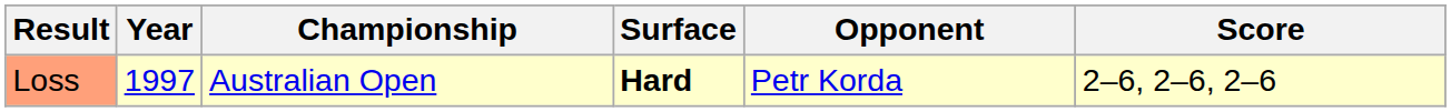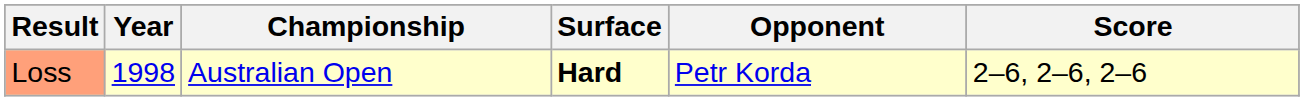 <table class="sortable wikitable">
 <tr>
 <th style="width:40px">Result</th>
 <th style="width:35px">Year</th>
 <th style="width:200px">Championship</th>
 <th style="width:50px">Surface</th>
 <th style="width:160px">Opponent</th>
 <th style="width:180px" class="unsortable">Score</th>
 </tr>
 <tr style="background:#ffc;">
 <td style="background:#ffa07a;">Loss</td>
-<td><a href='#'>1997</a></td>
+<td><a href='#'>1998</a></td>
 <td><a href='#'>Australian Open</a></td>
 <td><strong>Hard</strong></td>
 <td> <a href='#'>Petr Korda</a></td>
 <td>2–6, 2–6, 2–6</td>
 </tr>
 </table>
